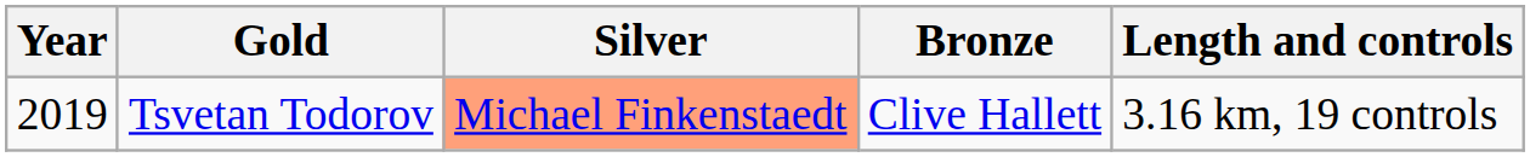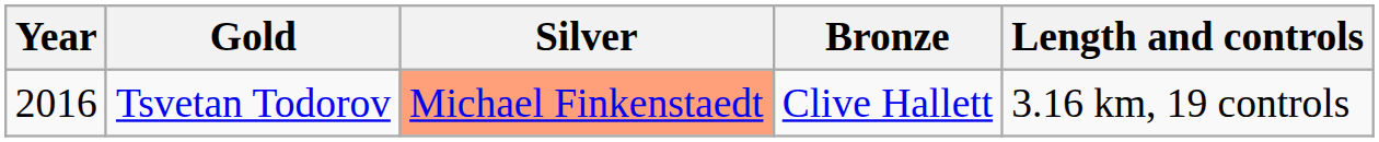 <table class="wikitable">
 <tr>
 <th>Year</th>
 <th>Gold</th>
 <th>Silver</th>
 <th>Bronze</th>
 <th>Length and controls</th>
 </tr>
 <tr>
-<td>2019</td>
+<td>2016</td>
 <td> <a href='#'>Tsvetan Todorov</a></td>
 <td style="background: lightsalmon;"> <a href='#'>Michael Finkenstaedt</a></td>
 <td> <a href='#'>Clive Hallett</a></td>
 <td>3.16 km, 19 controls</td>
 </tr>
 </table>
